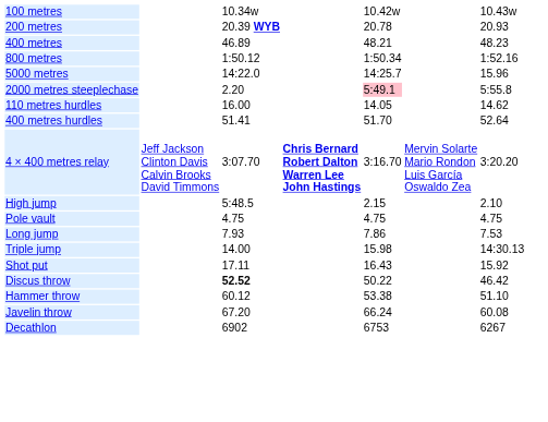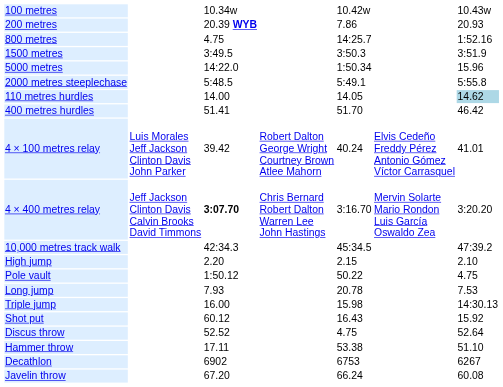 <table>
 <tr>
 <td bgcolor = DDEEFF><a href='#'>100 metres</a></td>
 <td></td>
 <td>10.34w</td>
 <td></td>
 <td>10.42w</td>
 <td></td>
 <td>10.43w</td>
 </tr>
 <tr>
 <td bgcolor = DDEEFF><a href='#'>200 metres</a></td>
 <td></td>
 <td>20.39 <strong><a href='#'>WYB</a></strong></td>
 <td></td>
-<td>20.78</td>
+<td>7.86</td>
 <td></td>
 <td>20.93</td>
 </tr>
 <tr>
-<td bgcolor = DDEEFF><a href='#'>400 metres</a></td>
+<td bgcolor = DDEEFF><a href='#'>800 metres</a></td>
 <td></td>
-<td>46.89</td>
+<td>4.75</td>
 <td></td>
-<td>48.21</td>
+<td>14:25.7</td>
 <td></td>
-<td>48.23</td>
+<td>1:52.16</td>
 </tr>
 <tr>
-<td bgcolor = DDEEFF><a href='#'>800 metres</a></td>
+<td bgcolor = DDEEFF><a href='#'>1500 metres</a></td>
 <td></td>
-<td>1:50.12</td>
+<td>3:49.5</td>
 <td></td>
-<td>1:50.34</td>
+<td>3:50.3</td>
 <td></td>
-<td>1:52.16</td>
+<td>3:51.9</td>
 </tr>
 <tr>
 <td bgcolor = DDEEFF><a href='#'>5000 metres</a></td>
 <td></td>
 <td>14:22.0</td>
 <td></td>
-<td>14:25.7</td>
+<td>1:50.34</td>
 <td></td>
 <td>15.96</td>
 </tr>
 <tr>
 <td bgcolor = DDEEFF><a href='#'>2000 metres steeplechase</a></td>
 <td></td>
-<td>2.20</td>
+<td>5:48.5</td>
 <td></td>
-<td style="background: pink;">5:49.1</td>
+<td>5:49.1</td>
 <td></td>
 <td>5:55.8</td>
 </tr>
 <tr>
 <td bgcolor = DDEEFF><a href='#'>110 metres hurdles</a></td>
 <td></td>
-<td>16.00</td>
+<td>14.00</td>
 <td></td>
 <td>14.05</td>
 <td></td>
-<td>14.62</td>
+<td style="background: lightblue;">14.62</td>
 </tr>
 <tr>
 <td bgcolor = DDEEFF><a href='#'>400 metres hurdles</a></td>
 <td></td>
 <td>51.41</td>
 <td></td>
 <td>51.70</td>
 <td></td>
-<td>52.64</td>
+<td>46.42</td>
+</tr>
+<tr>
+<td bgcolor = DDEEFF><a href='#'>4 × 100 metres relay</a></td>
+<td><br><a href='#'>Luis Morales</a><br><a href='#'>Jeff Jackson</a><br><a href='#'>Clinton Davis</a><br><a href='#'>John Parker</a></td>
+<td>39.42</td>
+<td><br><a href='#'>Robert Dalton</a><br><a href='#'>George Wright</a><br><a href='#'>Courtney Brown</a><br><a href='#'>Atlee Mahorn</a></td>
+<td>40.24</td>
+<td><br><a href='#'>Elvis Cedeño</a><br><a href='#'>Freddy Pérez</a><br><a href='#'>Antonio Gómez</a><br><a href='#'>Víctor Carrasquel</a></td>
+<td>41.01</td>
 </tr>
 <tr>
 <td bgcolor = DDEEFF><a href='#'>4 × 400 metres relay</a></td>
 <td><br><a href='#'>Jeff Jackson</a><br><a href='#'>Clinton Davis</a><br><a href='#'>Calvin Brooks</a><br><a href='#'>David Timmons</a></td>
-<td>3:07.70</td>
-<td><strong><br><a href='#'>Chris Bernard</a><br><a href='#'>Robert Dalton</a><br><a href='#'>Warren Lee</a><br><a href='#'>John Hastings</a></strong></td>
+<td><strong>3:07.70</strong></td>
+<td><br><a href='#'>Chris Bernard</a><br><a href='#'>Robert Dalton</a><br><a href='#'>Warren Lee</a><br><a href='#'>John Hastings</a></td>
 <td>3:16.70</td>
 <td><br><a href='#'>Mervin Solarte</a><br><a href='#'>Mario Rondon</a><br><a href='#'>Luis García</a><br><a href='#'>Oswaldo Zea</a></td>
 <td>3:20.20</td>
 </tr>
 <tr>
+<td bgcolor = DDEEFF><a href='#'>10,000 metres track walk</a></td>
+<td></td>
+<td>42:34.3</td>
+<td></td>
+<td>45:34.5</td>
+<td></td>
+<td>47:39.2</td>
+</tr>
+<tr>
 <td bgcolor = DDEEFF><a href='#'>High jump</a></td>
 <td></td>
-<td>5:48.5</td>
+<td>2.20</td>
 <td></td>
 <td>2.15</td>
 <td> <br> </td>
 <td>2.10</td>
 </tr>
 <tr>
 <td bgcolor = DDEEFF><a href='#'>Pole vault</a></td>
 <td></td>
-<td>4.75</td>
+<td>1:50.12</td>
 <td></td>
-<td>4.75</td>
+<td>50.22</td>
 <td></td>
 <td>4.75</td>
 </tr>
 <tr>
 <td bgcolor = DDEEFF><a href='#'>Long jump</a></td>
 <td></td>
 <td>7.93</td>
 <td></td>
-<td>7.86</td>
+<td>20.78</td>
 <td></td>
 <td>7.53</td>
 </tr>
 <tr>
 <td bgcolor = DDEEFF><a href='#'>Triple jump</a></td>
 <td></td>
-<td>14.00</td>
+<td>16.00</td>
 <td></td>
 <td>15.98</td>
 <td></td>
 <td>14:30.13</td>
 </tr>
 <tr>
 <td bgcolor = DDEEFF><a href='#'>Shot put</a></td>
 <td></td>
-<td>17.11</td>
+<td>60.12</td>
 <td></td>
 <td>16.43</td>
 <td></td>
 <td>15.92</td>
 </tr>
 <tr>
 <td bgcolor = DDEEFF><a href='#'>Discus throw</a></td>
 <td></td>
-<td><strong>52.52</strong></td>
+<td>52.52</td>
 <td></td>
-<td>50.22</td>
+<td>4.75</td>
 <td></td>
-<td>46.42</td>
+<td>52.64</td>
 </tr>
 <tr>
 <td bgcolor = DDEEFF><a href='#'>Hammer throw</a></td>
 <td></td>
-<td>60.12</td>
+<td>17.11</td>
 <td></td>
 <td>53.38</td>
 <td></td>
 <td>51.10</td>
+</tr>
+<tr>
+<td bgcolor = DDEEFF><a href='#'>Decathlon</a></td>
+<td></td>
+<td>6902</td>
+<td></td>
+<td>6753</td>
+<td></td>
+<td>6267</td>
 </tr>
 <tr>
 <td bgcolor = DDEEFF><a href='#'>Javelin throw</a></td>
 <td></td>
 <td>67.20</td>
 <td></td>
 <td>66.24</td>
 <td></td>
 <td>60.08</td>
 </tr>
-<tr>
-<td bgcolor = DDEEFF><a href='#'>Decathlon</a></td>
-<td></td>
-<td>6902</td>
-<td></td>
-<td>6753</td>
-<td></td>
-<td>6267</td>
-</tr>
 </table>
